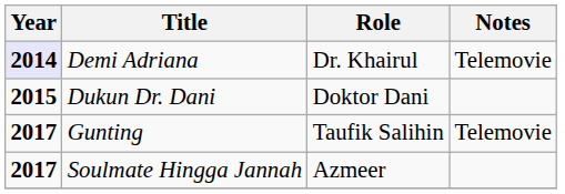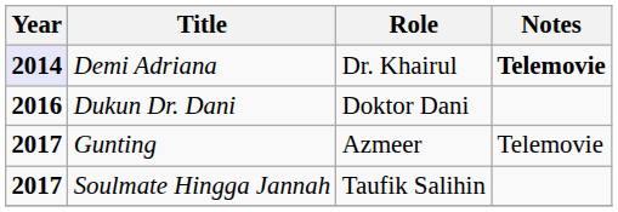 <table class="wikitable">
 <tr>
 <th>Year</th>
 <th>Title</th>
 <th>Role</th>
 <th>Notes</th>
 </tr>
 <tr>
 <td style="background: lavender;"><strong>2014</strong></td>
 <td><em>Demi Adriana</em></td>
 <td>Dr. Khairul</td>
-<td>Telemovie</td>
+<td><strong>Telemovie</strong></td>
 </tr>
 <tr>
-<td><strong>2015</strong></td>
+<td><strong>2016</strong></td>
 <td><em>Dukun Dr. Dani</em></td>
 <td>Doktor Dani</td>
 <td></td>
 </tr>
 <tr>
 <td><strong>2017</strong></td>
 <td><em>Gunting</em></td>
-<td>Taufik Salihin</td>
+<td>Azmeer</td>
 <td>Telemovie</td>
 </tr>
 <tr>
 <td><strong>2017</strong></td>
 <td><em>Soulmate Hingga Jannah</em></td>
-<td>Azmeer</td>
+<td>Taufik Salihin</td>
 <td></td>
 </tr>
 <tr>
 </tr>
 </table>
